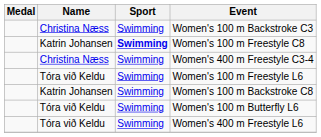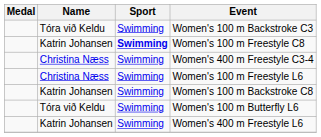 <table class="wikitable sortable" style="font-size:100%">
 <tr>
 <th>Medal</th>
 <th>Name</th>
 <th>Sport</th>
 <th>Event</th>
 </tr>
 <tr>
 <td></td>
-<td><a href='#'>Christina Næss</a></td>
+<td>Tóra við Keldu</td>
 <td><a href='#'>Swimming</a></td>
 <td>Women's 100 m Backstroke C3</td>
 </tr>
 <tr>
 <td></td>
 <td>Katrin Johansen</td>
 <td><strong><a href='#'>Swimming</a></strong></td>
 <td>Women's 100 m Freestyle C8</td>
 </tr>
 <tr>
 <td></td>
 <td><a href='#'>Christina Næss</a></td>
 <td><a href='#'>Swimming</a></td>
 <td>Women's 400 m Freestyle C3-4</td>
 </tr>
 <tr>
 <td></td>
-<td>Tóra við Keldu</td>
+<td><a href='#'>Christina Næss</a></td>
 <td><a href='#'>Swimming</a></td>
 <td>Women's 100 m Freestyle L6</td>
 </tr>
 <tr>
 <td></td>
 <td>Katrin Johansen</td>
 <td><a href='#'>Swimming</a></td>
 <td>Women's 100 m Backstroke C8</td>
 </tr>
 <tr>
 <td></td>
 <td>Tóra við Keldu</td>
 <td><a href='#'>Swimming</a></td>
 <td>Women's 100 m Butterfly L6</td>
 </tr>
 <tr>
 <td></td>
-<td>Tóra við Keldu</td>
+<td>Katrin Johansen</td>
 <td><a href='#'>Swimming</a></td>
 <td>Women's 400 m Freestyle L6</td>
 </tr>
 <tr>
 </tr>
 </table>
